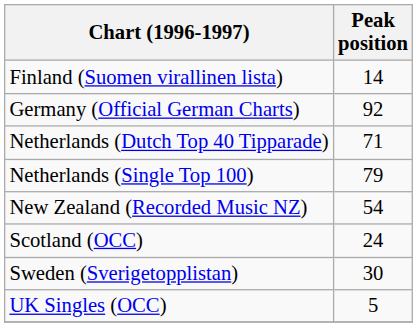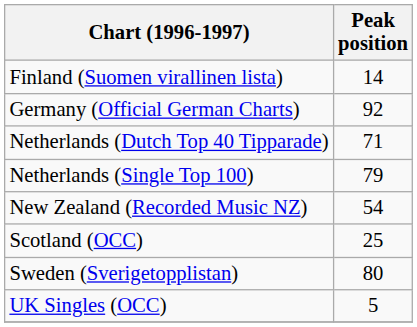 <table class="wikitable sortable">
 <tr>
 <th>Chart (1996-1997)</th>
 <th>Peak<br>position</th>
 </tr>
 <tr>
 <td>Finland (<a href='#'>Suomen virallinen lista</a>)</td>
 <td align="center">14</td>
 </tr>
 <tr>
 <td>Germany (<a href='#'>Official German Charts</a>)</td>
 <td align="center">92</td>
 </tr>
 <tr>
 <td>Netherlands (<a href='#'>Dutch Top 40 Tipparade</a>)</td>
 <td align="center">71</td>
 </tr>
 <tr>
 <td>Netherlands (<a href='#'>Single Top 100</a>)</td>
 <td align="center">79</td>
 </tr>
 <tr>
 <td>New Zealand (<a href='#'>Recorded Music NZ</a>)</td>
 <td align="center">54</td>
 </tr>
 <tr>
 <td>Scotland (<a href='#'>OCC</a>)</td>
-<td align="center">24</td>
+<td align="center">25</td>
 </tr>
 <tr>
 <td>Sweden (<a href='#'>Sverigetopplistan</a>)</td>
-<td align="center">30</td>
+<td align="center">80</td>
 </tr>
 <tr>
 <td><a href='#'>UK Singles</a> (<a href='#'>OCC</a>)</td>
 <td align="center">5</td>
 </tr>
 <tr>
 </tr>
 </table>
